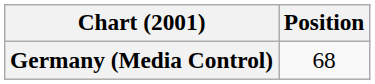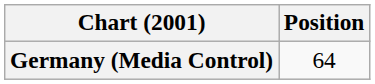 <table class="wikitable plainrowheaders" style="text-align:center">
 <tr>
 <th scope="col">Chart (2001)</th>
 <th scope="col">Position</th>
 </tr>
 <tr>
 <th scope="row">Germany (Media Control)</th>
-<td>68</td>
+<td>64</td>
 </tr>
 </table>
